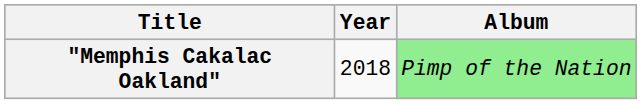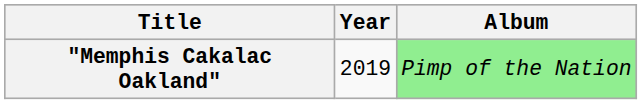 <table class="wikitable plainrowheaders" style="text-align:center;">
 <tr>
 <th scope="col" style="width:15em;">Title</th>
 <th scope="col">Year</th>
 <th scope="col">Album</th>
 </tr>
 <tr>
 <th scope="row">"Memphis Cakalac Oakland"<br></th>
-<td>2018</td>
+<td>2019</td>
 <td rowspan="1" style="background: lightgreen;"><em>Pimp of the Nation</em></td>
 </tr>
 </table>
